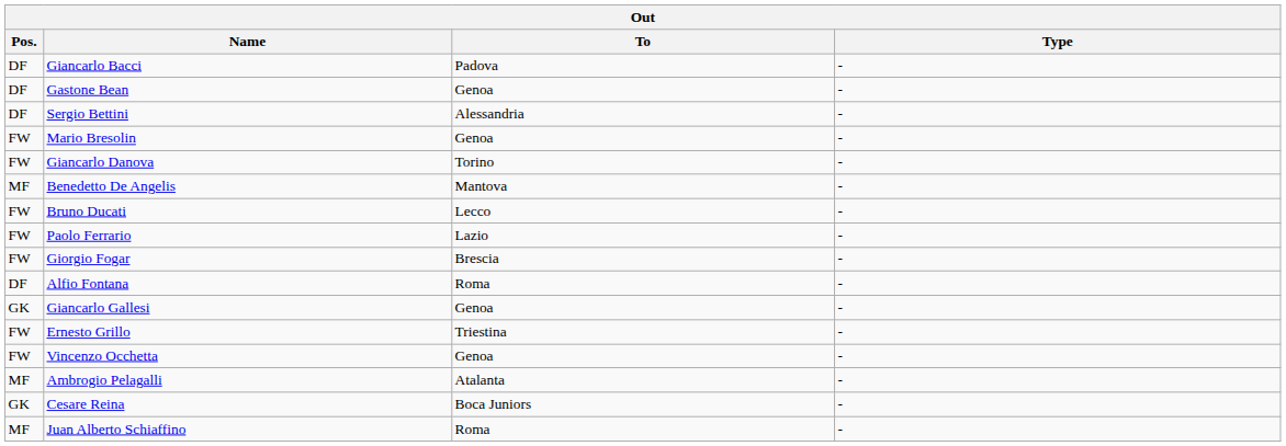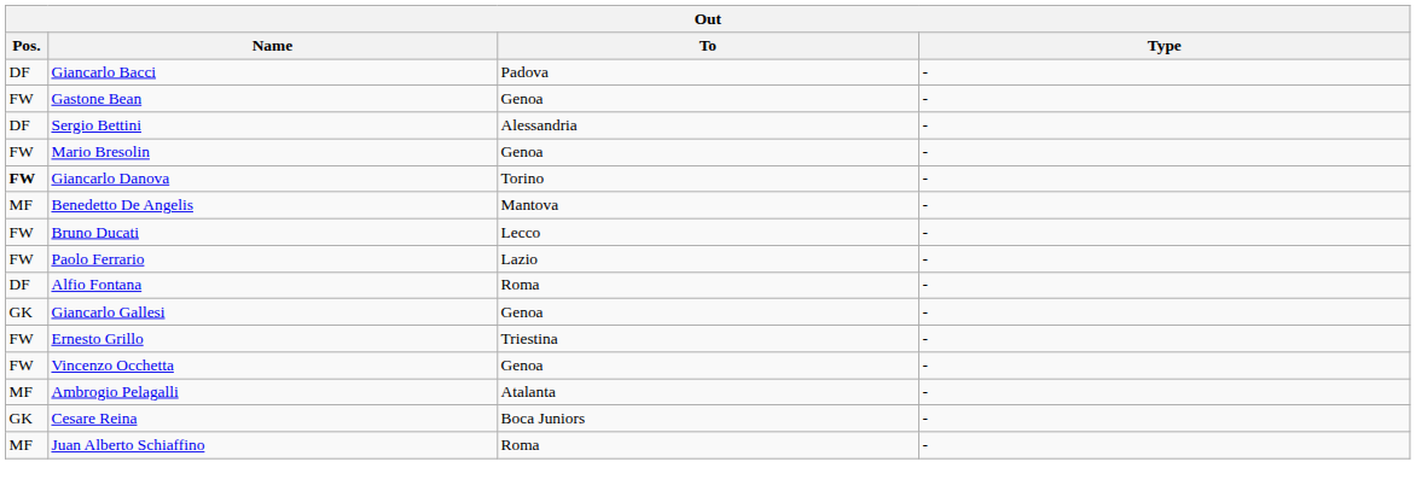 <table class="wikitable" style="font-size:90%;width:99%;">
 <tr>
 <th colspan="4">Out</th>
 </tr>
 <tr>
 <th width=3%>Pos.</th>
 <th width=32%>Name</th>
 <th width=30%>To</th>
 <th width=35%>Type</th>
 </tr>
 <tr>
 <td>DF</td>
 <td><a href='#'>Giancarlo Bacci</a></td>
 <td>Padova</td>
 <td>-</td>
 </tr>
 <tr>
-<td>DF</td>
+<td>FW</td>
 <td><a href='#'>Gastone Bean</a></td>
 <td>Genoa</td>
 <td>-</td>
 </tr>
 <tr>
 <td>DF</td>
 <td><a href='#'>Sergio Bettini</a></td>
 <td>Alessandria</td>
 <td>-</td>
 </tr>
 <tr>
 <td>FW</td>
 <td><a href='#'>Mario Bresolin</a></td>
 <td>Genoa</td>
 <td>-</td>
 </tr>
 <tr>
-<td>FW</td>
+<td><strong>FW</strong></td>
 <td><a href='#'>Giancarlo Danova</a></td>
 <td>Torino</td>
 <td>-</td>
 </tr>
 <tr>
 <td>MF</td>
 <td><a href='#'>Benedetto De Angelis</a></td>
 <td>Mantova</td>
 <td>-</td>
 </tr>
 <tr>
 <td>FW</td>
 <td><a href='#'>Bruno Ducati</a></td>
 <td>Lecco</td>
 <td>-</td>
 </tr>
 <tr>
 <td>FW</td>
 <td><a href='#'>Paolo Ferrario</a></td>
 <td>Lazio</td>
-<td>-</td>
-</tr>
-<tr>
-<td>FW</td>
-<td><a href='#'>Giorgio Fogar</a></td>
-<td>Brescia</td>
 <td>-</td>
 </tr>
 <tr>
 <td>DF</td>
 <td><a href='#'>Alfio Fontana</a></td>
 <td>Roma</td>
 <td>-</td>
 </tr>
 <tr>
 <td>GK</td>
 <td><a href='#'>Giancarlo Gallesi</a></td>
 <td>Genoa</td>
 <td>-</td>
 </tr>
 <tr>
 <td>FW</td>
 <td><a href='#'>Ernesto Grillo</a></td>
 <td>Triestina</td>
 <td>-</td>
 </tr>
 <tr>
 <td>FW</td>
 <td><a href='#'>Vincenzo Occhetta</a></td>
 <td>Genoa</td>
 <td>-</td>
 </tr>
 <tr>
 <td>MF</td>
 <td><a href='#'>Ambrogio Pelagalli</a></td>
 <td>Atalanta</td>
 <td>-</td>
 </tr>
 <tr>
 <td>GK</td>
 <td><a href='#'>Cesare Reina</a></td>
 <td>Boca Juniors</td>
 <td>-</td>
 </tr>
 <tr>
 <td>MF</td>
 <td><a href='#'>Juan Alberto Schiaffino</a></td>
 <td>Roma</td>
 <td>-</td>
 </tr>
 </table>
